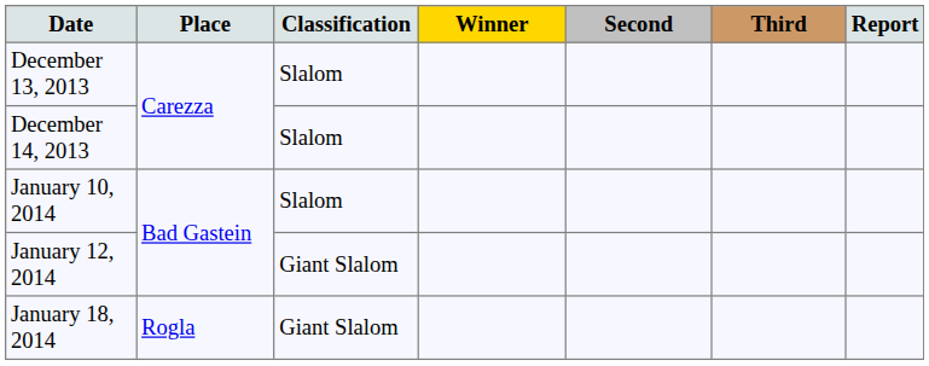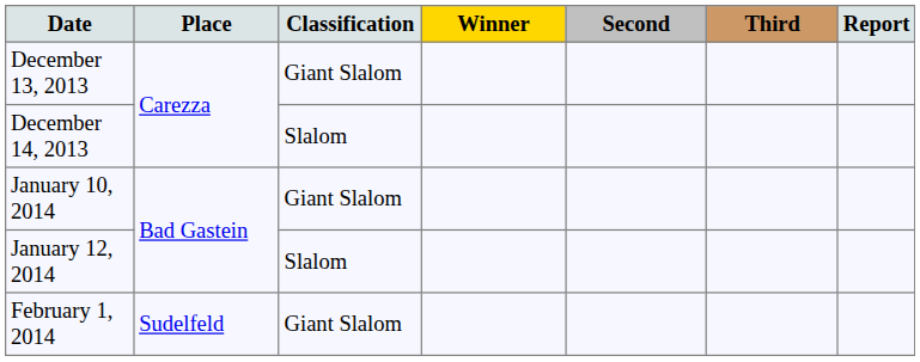 <table bgcolor="#f7f8ff" cellpadding="3" cellspacing="0" border="1" style="font-size: 95%; border: gray solid 1px; border-collapse: collapse;">
 <tr bgcolor="#CCCCCC">
 <td align="center" bgcolor="#DCE5E5" width="150"><strong>Date</strong></td>
 <td align="center" bgcolor="#DCE5E5" width="220"><strong>Place</strong></td>
 <td align="center" bgcolor="#DCE5E5" width="100"><strong>Classification</strong></td>
 <td align="center" bgcolor="gold" width="250"><strong>Winner</strong></td>
 <td align="center" bgcolor="silver" width="250"><strong>Second</strong></td>
 <td align="center" bgcolor="CC9966" width="250"><strong>Third</strong></td>
 <td align="center" bgcolor="#DCE5E5"><strong>Report</strong></td>
 </tr>
 <tr align="left">
 <td>December 13, 2013</td>
 <td rowspan=2> <a href='#'>Carezza</a></td>
-<td>Slalom</td>
+<td>Giant Slalom</td>
 <td></td>
 <td></td>
 <td></td>
 <td></td>
 </tr>
 <tr align="left">
 <td>December 14, 2013</td>
 <td>Slalom</td>
 <td></td>
 <td></td>
 <td></td>
 <td></td>
 </tr>
 <tr align="left">
 <td>January 10, 2014</td>
 <td rowspan=2> <a href='#'>Bad Gastein</a></td>
+<td>Giant Slalom</td>
+<td></td>
+<td></td>
+<td></td>
+<td></td>
+</tr>
+<tr align="left">
+<td>January 12, 2014</td>
 <td>Slalom</td>
 <td></td>
 <td></td>
 <td></td>
 <td></td>
 </tr>
 <tr align="left">
-<td>January 12, 2014</td>
-<td>Giant Slalom</td>
-<td></td>
-<td></td>
-<td></td>
-<td></td>
-</tr>
-<tr align="left">
-<td>January 18, 2014</td>
-<td> <a href='#'>Rogla</a></td>
+<td>February 1, 2014</td>
+<td> <a href='#'>Sudelfeld</a></td>
 <td>Giant Slalom</td>
 <td></td>
 <td></td>
 <td></td>
 <td></td>
 </tr>
 </table>
